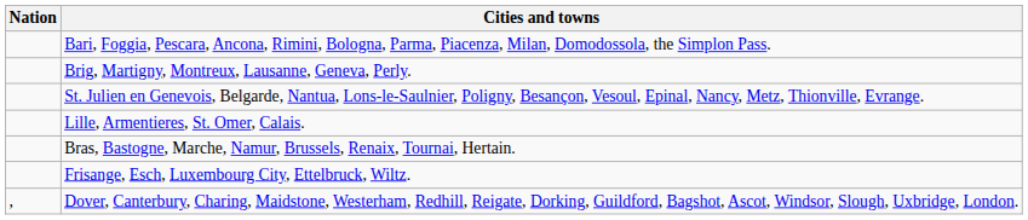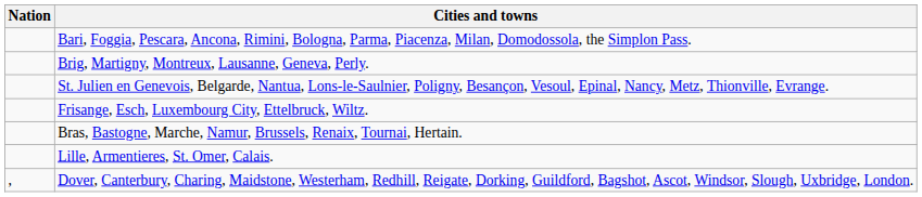 <table class="wikitable">
 <tr>
 <th>Nation</th>
 <th>Cities and towns</th>
 </tr>
 <tr>
 <td></td>
 <td><a href='#'>Bari</a>, <a href='#'>Foggia</a>, <a href='#'>Pescara</a>, <a href='#'>Ancona</a>, <a href='#'>Rimini</a>, <a href='#'>Bologna</a>, <a href='#'>Parma</a>, <a href='#'>Piacenza</a>, <a href='#'>Milan</a>, <a href='#'>Domodossola</a>, the <a href='#'>Simplon Pass</a>.</td>
 </tr>
 <tr>
 <td></td>
 <td><a href='#'>Brig</a>, <a href='#'>Martigny</a>, <a href='#'>Montreux</a>, <a href='#'>Lausanne</a>, <a href='#'>Geneva</a>, <a href='#'>Perly</a>.</td>
 </tr>
 <tr>
 <td></td>
 <td><a href='#'>St. Julien en Genevois</a>, Belgarde, <a href='#'>Nantua</a>, <a href='#'>Lons-le-Saulnier</a>, <a href='#'>Poligny</a>, <a href='#'>Besançon</a>, <a href='#'>Vesoul</a>, <a href='#'>Epinal</a>, <a href='#'>Nancy</a>, <a href='#'>Metz</a>, <a href='#'>Thionville</a>, <a href='#'>Evrange</a>.</td>
 </tr>
 <tr>
 <td></td>
-<td><a href='#'>Lille</a>, <a href='#'>Armentieres</a>, <a href='#'>St. Omer</a>, <a href='#'>Calais</a>.</td>
+<td><a href='#'>Frisange</a>, <a href='#'>Esch</a>, <a href='#'>Luxembourg City</a>, <a href='#'>Ettelbruck</a>, <a href='#'>Wiltz</a>.</td>
 </tr>
 <tr>
 <td></td>
 <td>Bras, <a href='#'>Bastogne</a>, Marche, <a href='#'>Namur</a>, <a href='#'>Brussels</a>, <a href='#'>Renaix</a>, <a href='#'>Tournai</a>, Hertain.</td>
 </tr>
 <tr>
 <td></td>
-<td><a href='#'>Frisange</a>, <a href='#'>Esch</a>, <a href='#'>Luxembourg City</a>, <a href='#'>Ettelbruck</a>, <a href='#'>Wiltz</a>.</td>
+<td><a href='#'>Lille</a>, <a href='#'>Armentieres</a>, <a href='#'>St. Omer</a>, <a href='#'>Calais</a>.</td>
 </tr>
 <tr>
 <td>, </td>
 <td><a href='#'>Dover</a>, <a href='#'>Canterbury</a>, <a href='#'>Charing</a>, <a href='#'>Maidstone</a>, <a href='#'>Westerham</a>, <a href='#'>Redhill</a>, <a href='#'>Reigate</a>, <a href='#'>Dorking</a>, <a href='#'>Guildford</a>, <a href='#'>Bagshot</a>, <a href='#'>Ascot</a>, <a href='#'>Windsor</a>, <a href='#'>Slough</a>, <a href='#'>Uxbridge</a>, <a href='#'>London</a>.</td>
 </tr>
 </table>
